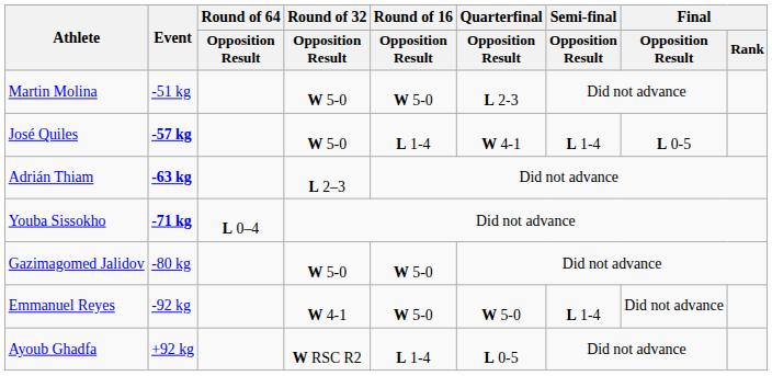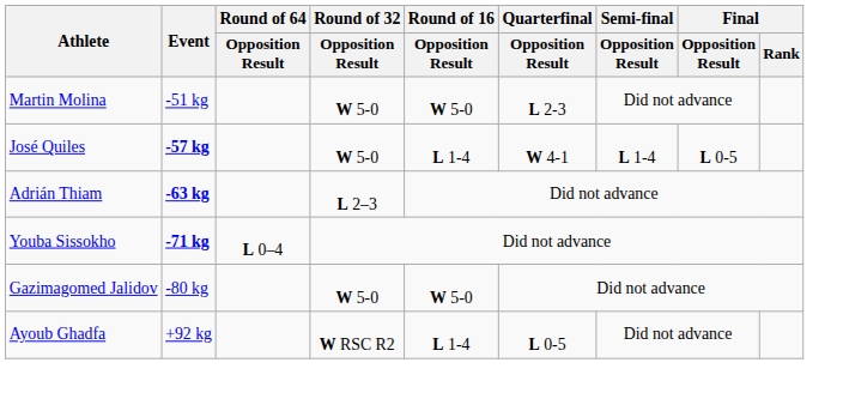 <table class=wikitable style=font-size:90%;text-align:center>
 <tr>
 <th rowspan=2>Athlete</th>
 <th rowspan=2>Event</th>
 <th>Round of 64</th>
 <th>Round of 32</th>
 <th>Round of 16</th>
 <th>Quarterfinal</th>
 <th>Semi-final</th>
 <th colspan=2>Final</th>
 </tr>
 <tr style=font-size:95%>
 <th>Opposition<br>Result</th>
 <th>Opposition<br>Result</th>
 <th>Opposition<br>Result</th>
 <th>Opposition<br>Result</th>
 <th>Opposition<br>Result</th>
 <th>Opposition<br>Result</th>
 <th>Rank</th>
 </tr>
 <tr>
 <td align=left><a href='#'>Martin Molina</a></td>
 <td align=left><a href='#'>-51 kg</a></td>
 <td></td>
 <td><br><strong>W</strong> 5-0</td>
 <td><br><strong>W</strong> 5-0</td>
 <td><br><strong>L</strong> 2-3</td>
 <td colspan=2>Did not advance</td>
 </tr>
 <tr>
 <td align=left><a href='#'>José Quiles</a></td>
 <td align=left><strong><a href='#'>-57 kg</a></strong></td>
 <td></td>
 <td><br><strong>W</strong> 5-0</td>
 <td><br><strong>L</strong> 1-4</td>
 <td><br><strong>W</strong> 4-1</td>
 <td><br><strong>L</strong> 1-4</td>
 <td><br><strong>L</strong> 0-5</td>
 <td></td>
 </tr>
 <tr>
 <td align=left><a href='#'>Adrián Thiam</a></td>
 <td align=left><strong><a href='#'>-63 kg</a></strong></td>
 <td></td>
 <td><br><strong>L</strong> 2–3</td>
 <td colspan=5>Did not advance</td>
 </tr>
 <tr>
 <td align=left><a href='#'>Youba Sissokho</a></td>
 <td align=left><strong><a href='#'>-71 kg</a></strong></td>
 <td><br><strong>L</strong> 0–4</td>
 <td colspan=6>Did not advance</td>
 </tr>
 <tr>
 <td align=left><a href='#'>Gazimagomed Jalidov</a></td>
 <td align=left><a href='#'>-80 kg</a></td>
 <td></td>
 <td><br><strong>W</strong> 5-0</td>
 <td><br><strong>W</strong> 5-0</td>
 <td colspan=4>Did not advance</td>
 </tr>
 <tr>
-<td align=left><a href='#'>Emmanuel Reyes</a></td>
-<td align=left><a href='#'>-92 kg</a></td>
-<td></td>
-<td><br><strong>W</strong> 4-1</td>
-<td><br><strong>W</strong> 5-0</td>
-<td><br><strong>W</strong> 5-0</td>
-<td><br><strong>L</strong> 1-4</td>
-<td>Did not advance</td>
-<td></td>
-</tr>
-<tr>
 <td align=left><a href='#'>Ayoub Ghadfa</a></td>
 <td align=left><a href='#'>+92 kg</a></td>
 <td></td>
 <td><br><strong>W</strong> RSC R2</td>
 <td><br><strong>L</strong> 1-4</td>
 <td><br><strong>L</strong> 0-5</td>
 <td colspan=2>Did not advance</td>
 <td></td>
 </tr>
 </table>
